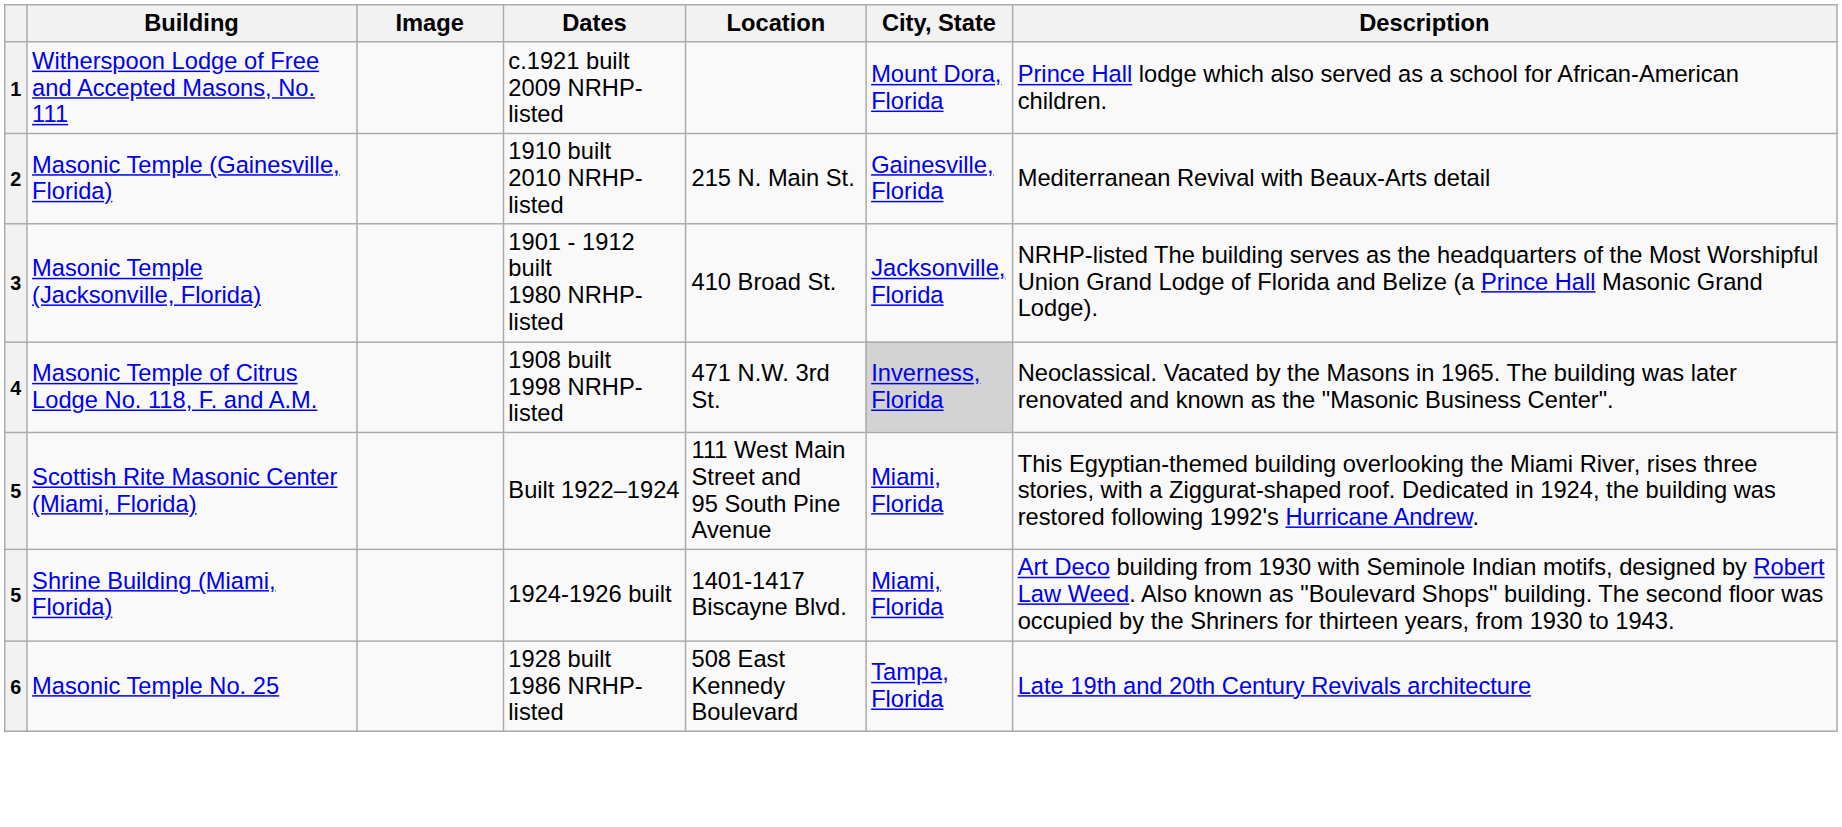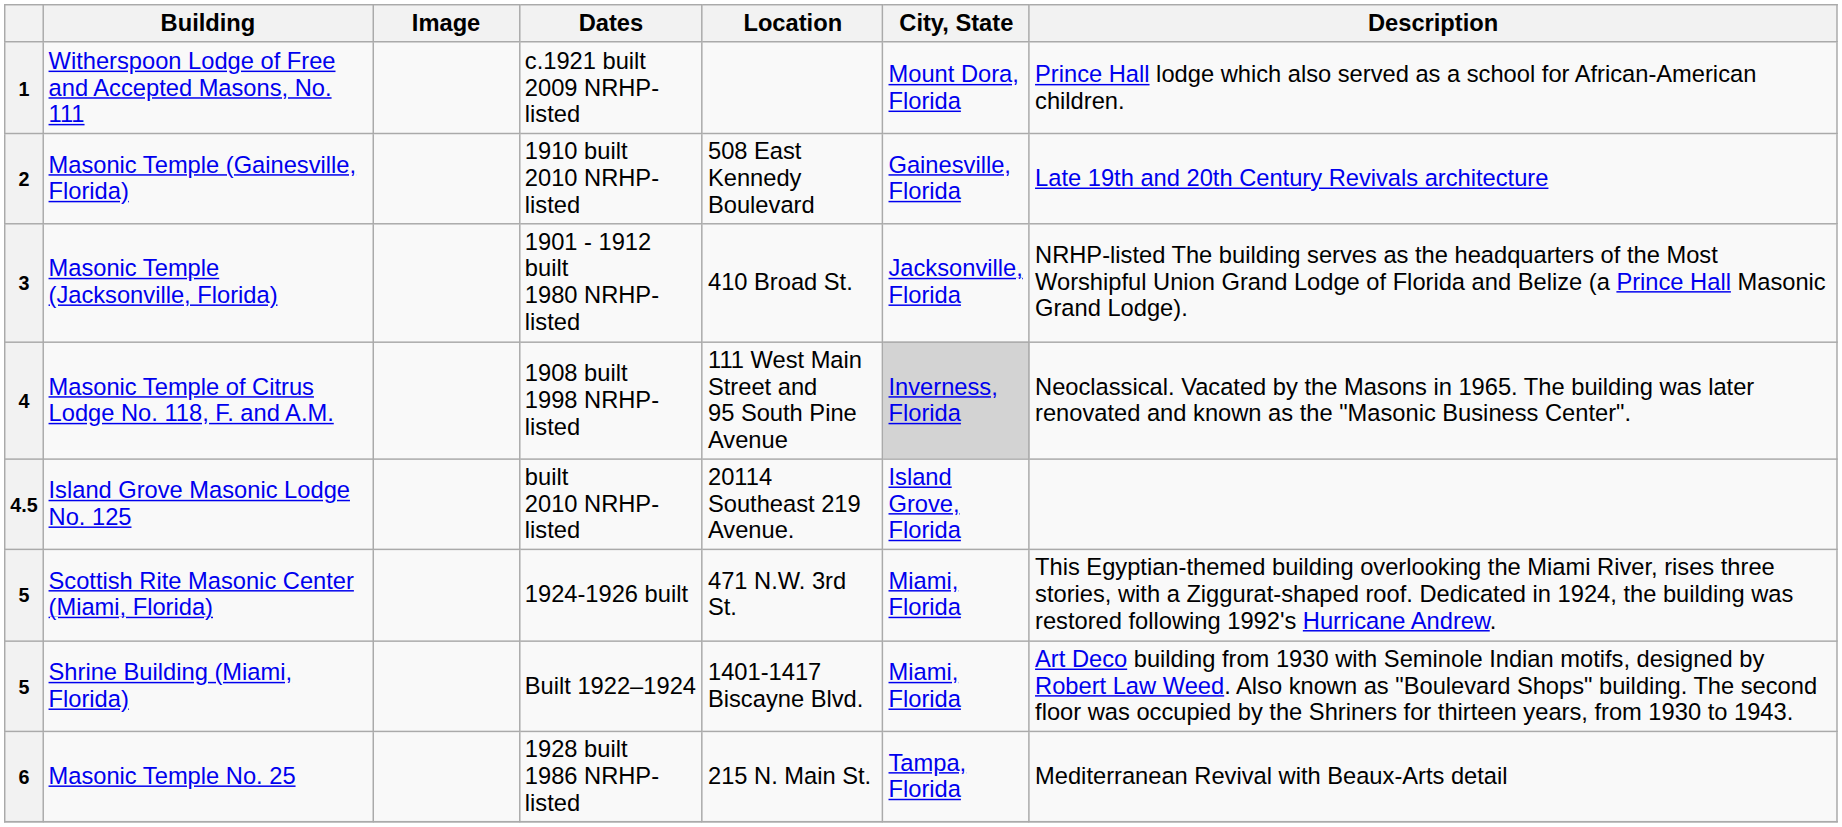 <table class="wikitable sortable" style="width:98%">
 <tr>
 <th></th>
 <th width = 18%><strong>Building</strong></th>
 <th width = 8% class="unsortable"><strong>Image</strong></th>
 <th width = 10%><strong>Dates</strong></th>
 <th><strong>Location</strong></th>
 <th width = 8%><strong>City, State</strong></th>
 <th class="unsortable"><strong>Description</strong></th>
 </tr>
 <tr ->
 <th><small>1</small></th>
 <td><a href='#'>Witherspoon Lodge of Free and Accepted Masons, No. 111</a></td>
 <td></td>
 <td>c.1921 built<br>2009 NRHP-listed</td>
 <td><small></small></td>
 <td><a href='#'>Mount Dora, Florida</a></td>
 <td><a href='#'>Prince Hall</a> lodge which also served as a school for African-American children.</td>
 </tr>
 <tr ->
 <th><small>2</small></th>
 <td><a href='#'>Masonic Temple (Gainesville, Florida)</a></td>
 <td></td>
 <td>1910 built<br>2010 NRHP-listed</td>
-<td>215 N. Main St.<br><small></small></td>
+<td>508 East Kennedy Boulevard<br><small></small></td>
 <td><a href='#'>Gainesville, Florida</a></td>
-<td>Mediterranean Revival with Beaux-Arts detail</td>
+<td><a href='#'>Late 19th and 20th Century Revivals architecture</a></td>
 </tr>
 <tr ->
 <th><small>3</small></th>
 <td><a href='#'>Masonic Temple (Jacksonville, Florida)</a></td>
 <td></td>
 <td>1901 - 1912 built<br>1980 NRHP-listed</td>
 <td>410 Broad St.<br><small></small></td>
 <td><a href='#'>Jacksonville, Florida</a></td>
 <td>NRHP-listed The building serves as the headquarters of the Most Worshipful Union Grand Lodge of Florida and Belize (a <a href='#'>Prince Hall</a> Masonic Grand Lodge).</td>
 </tr>
 <tr ->
 <th><small>4</small></th>
 <td><a href='#'>Masonic Temple of Citrus Lodge No. 118, F. and A.M.</a></td>
 <td></td>
 <td>1908 built<br>1998 NRHP-listed</td>
-<td>471 N.W. 3rd St.</td>
+<td>111 West Main Street and<br>95 South Pine Avenue</td>
 <td style="background: lightgrey;"><a href='#'>Inverness, Florida</a></td>
 <td>Neoclassical. Vacated by the Masons in 1965.  The building was later renovated and known as the "Masonic Business Center".</td>
+</tr>
+<tr ->
+<th><small>4.5</small></th>
+<td><a href='#'>Island Grove Masonic Lodge No. 125</a></td>
+<td></td>
+<td>built<br>2010 NRHP-listed</td>
+<td>20114 Southeast 219 Avenue.<br><small></small></td>
+<td><a href='#'>Island Grove, Florida</a></td>
+<td></td>
 </tr>
 <tr ->
 <th><small>5</small></th>
 <td><a href='#'>Scottish Rite Masonic Center (Miami, Florida)</a></td>
 <td></td>
-<td>Built 1922–1924</td>
-<td>111 West Main Street and<br>95 South Pine Avenue</td>
+<td>1924-1926 built</td>
+<td>471 N.W. 3rd St.</td>
 <td><a href='#'>Miami, Florida</a></td>
 <td>This Egyptian-themed building overlooking the Miami River, rises three stories, with a Ziggurat-shaped roof. Dedicated in 1924, the building was restored following 1992's <a href='#'>Hurricane Andrew</a>.</td>
 </tr>
 <tr ->
 <th><small>5</small></th>
 <td><a href='#'>Shrine Building (Miami, Florida)</a></td>
 <td></td>
-<td>1924-1926 built</td>
+<td>Built 1922–1924</td>
 <td>1401-1417 Biscayne Blvd.</td>
 <td><a href='#'>Miami, Florida</a></td>
 <td><a href='#'>Art Deco</a> building from 1930 with Seminole Indian motifs, designed by <a href='#'>Robert Law Weed</a>. Also known as "Boulevard Shops" building.  The second floor was occupied by the Shriners for thirteen years, from 1930 to 1943.</td>
 </tr>
 <tr ->
 <th><small>6</small></th>
 <td><a href='#'>Masonic Temple No. 25</a></td>
 <td></td>
 <td>1928 built<br>1986 NRHP-listed</td>
-<td>508 East Kennedy Boulevard<br><small></small></td>
+<td>215 N. Main St.<br><small></small></td>
 <td><a href='#'>Tampa, Florida</a></td>
-<td><a href='#'>Late 19th and 20th Century Revivals architecture</a></td>
+<td>Mediterranean Revival with Beaux-Arts detail</td>
 </tr>
 <tr ->
 </tr>
 </table>
